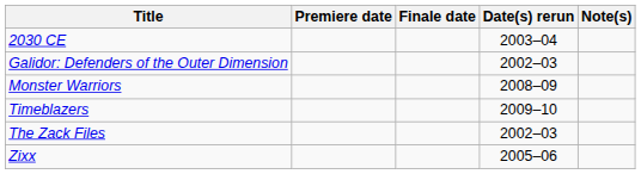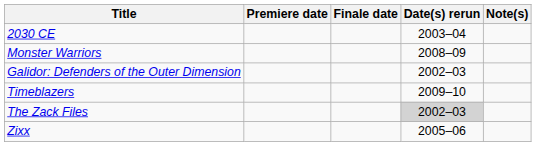 <table class="wikitable plainrowheaders sortable" style="text-align:center;">
 <tr>
 <th scope="col">Title</th>
 <th scope="col">Premiere date</th>
 <th scope="col">Finale date</th>
 <th scope="col">Date(s) rerun</th>
 <th class="unsortable">Note(s)</th>
 </tr>
 <tr>
 <td scope="row" style="text-align:left;"><em><a href='#'>2030 CE</a></em></td>
 <td></td>
 <td></td>
 <td>2003–04</td>
 <td></td>
 </tr>
 <tr>
+<td scope="row" style="text-align:left;"><em><a href='#'>Monster Warriors</a></em></td>
+<td></td>
+<td></td>
+<td>2008–09</td>
+<td></td>
+</tr>
+<tr>
 <td scope="row" style="text-align:left;"><em><a href='#'>Galidor: Defenders of the Outer Dimension</a></em></td>
 <td></td>
 <td></td>
 <td>2002–03</td>
-<td></td>
-</tr>
-<tr>
-<td scope="row" style="text-align:left;"><em><a href='#'>Monster Warriors</a></em></td>
-<td></td>
-<td></td>
-<td>2008–09</td>
 <td></td>
 </tr>
 <tr>
 <td scope="row" style="text-align:left;"><em><a href='#'>Timeblazers</a></em></td>
 <td></td>
 <td></td>
 <td>2009–10</td>
 </tr>
 <tr>
 <td scope="row" style="text-align:left;"><em><a href='#'>The Zack Files</a></em></td>
 <td></td>
 <td></td>
-<td>2002–03</td>
+<td style="background: lightgrey;">2002–03</td>
 <td></td>
 </tr>
 <tr>
 <td scope="row" style="text-align:left;"><em><a href='#'>Zixx</a></em></td>
 <td></td>
 <td></td>
 <td>2005–06</td>
 <td></td>
 </tr>
 </table>
